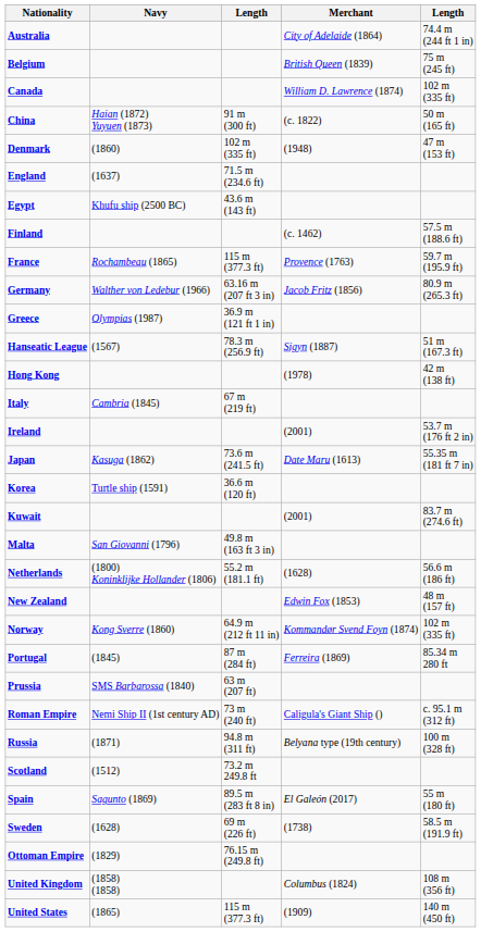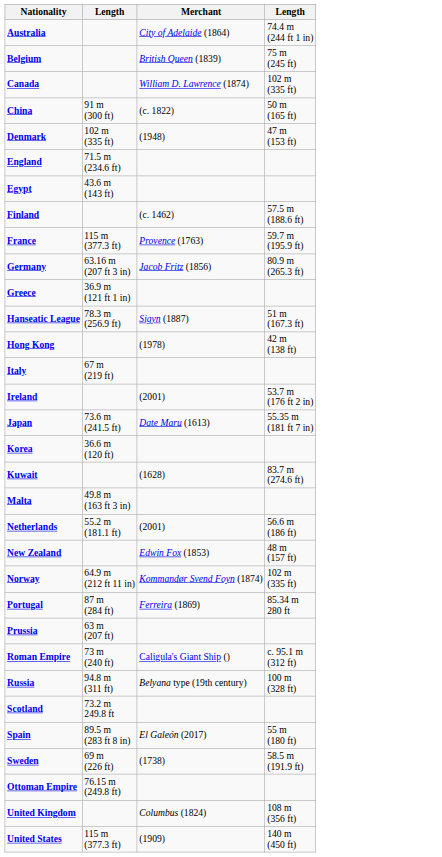 <table class="sortable wikitable" style="margin:1px; border:1px solid #ccc;">
 <tr style="vertical-align:top; text-align:left; background:#ccc;">
 <th>Nationality</th>
-<th>Navy</th>
 <th>Length</th>
 <th>Merchant</th>
 <th>Length</th>
 </tr>
 <tr>
 <td><strong><a href='#'>Australia</a></strong></td>
 <td></td>
-<td></td>
 <td> <em><a href='#'>City of Adelaide</a></em> (1864)</td>
 <td>74.4 m<br>(244 ft 1 in)</td>
 </tr>
 <tr>
 <td><strong><a href='#'>Belgium</a></strong></td>
-<td></td>
 <td></td>
 <td> <em><a href='#'>British Queen</a></em> (1839)</td>
 <td>75 m<br>(245 ft)</td>
 </tr>
 <tr>
 <td><strong><a href='#'>Canada</a></strong></td>
 <td></td>
-<td></td>
 <td> <em><a href='#'>William D. Lawrence</a></em> (1874)</td>
 <td>102 m<br>(335 ft)</td>
 </tr>
 <tr>
 <td><strong><a href='#'>China</a></strong></td>
-<td> <em><a href='#'>Haian</a></em> (1872)<br> <em><a href='#'>Yuyuen</a></em> (1873)</td>
 <td>91 m<br>(300 ft)</td>
 <td>  (c. 1822)</td>
 <td>50 m<br>(165 ft)</td>
 </tr>
 <tr>
 <td><strong><a href='#'>Denmark</a></strong></td>
-<td>  (1860)</td>
 <td>102 m<br>(335 ft)</td>
 <td>  (1948)</td>
 <td>47 m<br>(153 ft)</td>
 </tr>
 <tr>
 <td><strong><a href='#'>England</a></strong></td>
-<td>  (1637)</td>
 <td>71.5 m<br>(234.6 ft)</td>
 <td></td>
 <td></td>
 </tr>
 <tr>
 <td><strong><a href='#'>Egypt</a></strong></td>
-<td> <a href='#'>Khufu ship</a> (2500 BC)</td>
 <td>43.6 m<br>(143 ft)</td>
 <td></td>
 <td></td>
 </tr>
 <tr>
 <td><strong><a href='#'>Finland</a></strong></td>
 <td></td>
-<td></td>
 <td>  (c. 1462)</td>
 <td>57.5 m<br>(188.6 ft)</td>
 </tr>
 <tr>
 <td><strong><a href='#'>France</a></strong></td>
-<td> <em><a href='#'>Rochambeau</a></em> (1865)</td>
 <td>115 m<br>(377.3 ft)</td>
 <td> <em><a href='#'>Provence</a></em> (1763)</td>
 <td>59.7 m<br>(195.9 ft)</td>
 </tr>
 <tr>
 <td><strong><a href='#'>Germany</a></strong></td>
-<td> <em><a href='#'>Walther von Ledebur</a></em> (1966)</td>
 <td>63.16 m<br>(207 ft 3 in)</td>
 <td> <em><a href='#'>Jacob Fritz</a></em> (1856)</td>
 <td>80.9 m<br>(265.3 ft)</td>
 </tr>
 <tr>
 <td><strong><a href='#'>Greece</a></strong></td>
-<td> <em><a href='#'>Olympias</a></em> (1987)</td>
 <td>36.9 m<br>(121 ft 1 in)</td>
 <td></td>
 <td></td>
 </tr>
 <tr>
 <td><strong><a href='#'>Hanseatic League</a></strong></td>
-<td>  (1567)</td>
 <td>78.3 m<br>(256.9 ft)</td>
 <td> <em><a href='#'>Sigyn</a></em> (1887)</td>
 <td>51 m<br>(167.3 ft)</td>
 </tr>
 <tr>
 <td><strong><a href='#'>Hong Kong</a></strong></td>
 <td></td>
-<td></td>
 <td>  (1978)</td>
 <td>42 m<br>(138 ft)</td>
 </tr>
 <tr>
 <td><strong><a href='#'>Italy</a></strong></td>
-<td> <em><a href='#'>Cambria</a></em> (1845)</td>
 <td>67 m<br>(219 ft)</td>
 <td></td>
 <td></td>
 </tr>
 <tr>
 <td><strong><a href='#'>Ireland</a></strong></td>
 <td></td>
-<td></td>
 <td>  (2001)</td>
 <td>53.7 m<br>(176 ft 2 in)</td>
 </tr>
 <tr>
 <td><strong><a href='#'>Japan</a></strong></td>
-<td> <em><a href='#'>Kasuga</a></em> (1862)</td>
 <td>73.6 m<br>(241.5 ft)</td>
 <td> <em><a href='#'>Date Maru</a></em> (1613)</td>
 <td>55.35 m<br>(181 ft 7 in)</td>
 </tr>
 <tr>
 <td><strong><a href='#'>Korea</a></strong></td>
-<td> <a href='#'>Turtle ship</a> (1591)</td>
 <td>36.6 m<br>(120 ft)</td>
 <td></td>
 <td></td>
 </tr>
 <tr>
 <td><strong><a href='#'>Kuwait</a></strong></td>
 <td></td>
-<td></td>
-<td>  (2001)</td>
+<td>  (1628)</td>
 <td>83.7 m<br>(274.6 ft)</td>
 </tr>
 <tr>
 <td><strong><a href='#'>Malta</a></strong></td>
-<td> <em><a href='#'>San Giovanni</a></em> (1796)</td>
 <td>49.8 m<br>(163 ft 3 in)</td>
 <td></td>
 <td></td>
 </tr>
 <tr>
 <td><strong><a href='#'>Netherlands</a></strong></td>
-<td>  (1800)<br> <em><a href='#'>Koninklijke Hollander</a></em> (1806)</td>
 <td>55.2 m<br>(181.1 ft)</td>
-<td>  (1628)</td>
+<td>  (2001)</td>
 <td>56.6 m<br>(186 ft)</td>
 </tr>
 <tr>
 <td><strong><a href='#'>New Zealand</a></strong></td>
-<td></td>
 <td></td>
 <td> <em><a href='#'>Edwin Fox</a></em> (1853)</td>
 <td>48 m<br>(157 ft)</td>
 </tr>
 <tr>
 <td><strong><a href='#'>Norway</a></strong></td>
-<td> <em><a href='#'>Kong Sverre</a></em> (1860)</td>
 <td>64.9 m<br>(212 ft 11 in)</td>
 <td> <em><a href='#'>Kommandør Svend Foyn</a></em> (1874)</td>
 <td>102 m<br>(335 ft)</td>
 </tr>
 <tr>
 <td><strong><a href='#'>Portugal</a></strong></td>
-<td>  (1845)</td>
 <td>87 m<br>(284 ft)</td>
 <td> <em><a href='#'>Ferreira</a></em> (1869)</td>
 <td>85.34 m<br>280 ft</td>
 </tr>
 <tr>
 <td><strong><a href='#'>Prussia</a></strong></td>
-<td> <a href='#'>SMS <em>Barbarossa</em></a> (1840)</td>
 <td>63 m<br>(207 ft)</td>
 <td></td>
 <td></td>
 </tr>
 <tr>
 <td><strong><a href='#'>Roman Empire</a></strong></td>
-<td><a href='#'>Nemi Ship II</a> (1st century AD)</td>
 <td>73 m<br>(240 ft)</td>
 <td><a href='#'>Caligula's Giant Ship</a> ()</td>
 <td>c. 95.1 m<br>(312 ft)</td>
 </tr>
 <tr>
 <td><strong><a href='#'>Russia</a></strong></td>
-<td>  (1871)</td>
 <td>94.8 m<br>(311 ft)</td>
 <td> <em>Belyana</em> type (19th century)</td>
 <td>100 m<br>(328 ft)</td>
 </tr>
 <tr>
 <td><strong><a href='#'>Scotland</a></strong></td>
-<td>  (1512)</td>
 <td>73.2 m<br>249.8 ft</td>
 <td></td>
 <td></td>
 </tr>
 <tr>
 <td><strong><a href='#'>Spain</a></strong></td>
-<td> <em><a href='#'>Sagunto</a></em> (1869)</td>
 <td>89.5 m<br>(283 ft 8 in)</td>
 <td> <em>El Galeón</em> (2017)</td>
 <td>55 m<br>(180 ft)</td>
 </tr>
 <tr>
 <td><strong><a href='#'>Sweden</a></strong></td>
-<td>  (1628)</td>
 <td>69 m<br>(226 ft)</td>
 <td>  (1738)</td>
 <td>58.5 m<br>(191.9 ft)</td>
 </tr>
 <tr>
 <td><strong><a href='#'>Ottoman Empire</a></strong></td>
-<td>  (1829)</td>
 <td>76.15 m<br>(249.8 ft)</td>
 <td></td>
 <td></td>
 </tr>
 <tr>
 <td><strong><a href='#'>United Kingdom</a></strong></td>
-<td>  (1858)<br>  (1858)</td>
 <td></td>
 <td> <em>Columbus</em> (1824)</td>
 <td>108 m<br>(356 ft)</td>
 </tr>
 <tr>
 <td><strong><a href='#'>United States</a></strong></td>
-<td>  (1865)</td>
 <td>115 m<br>(377.3 ft)</td>
 <td>  (1909)</td>
 <td>140 m<br>(450 ft)</td>
 </tr>
 </table>
